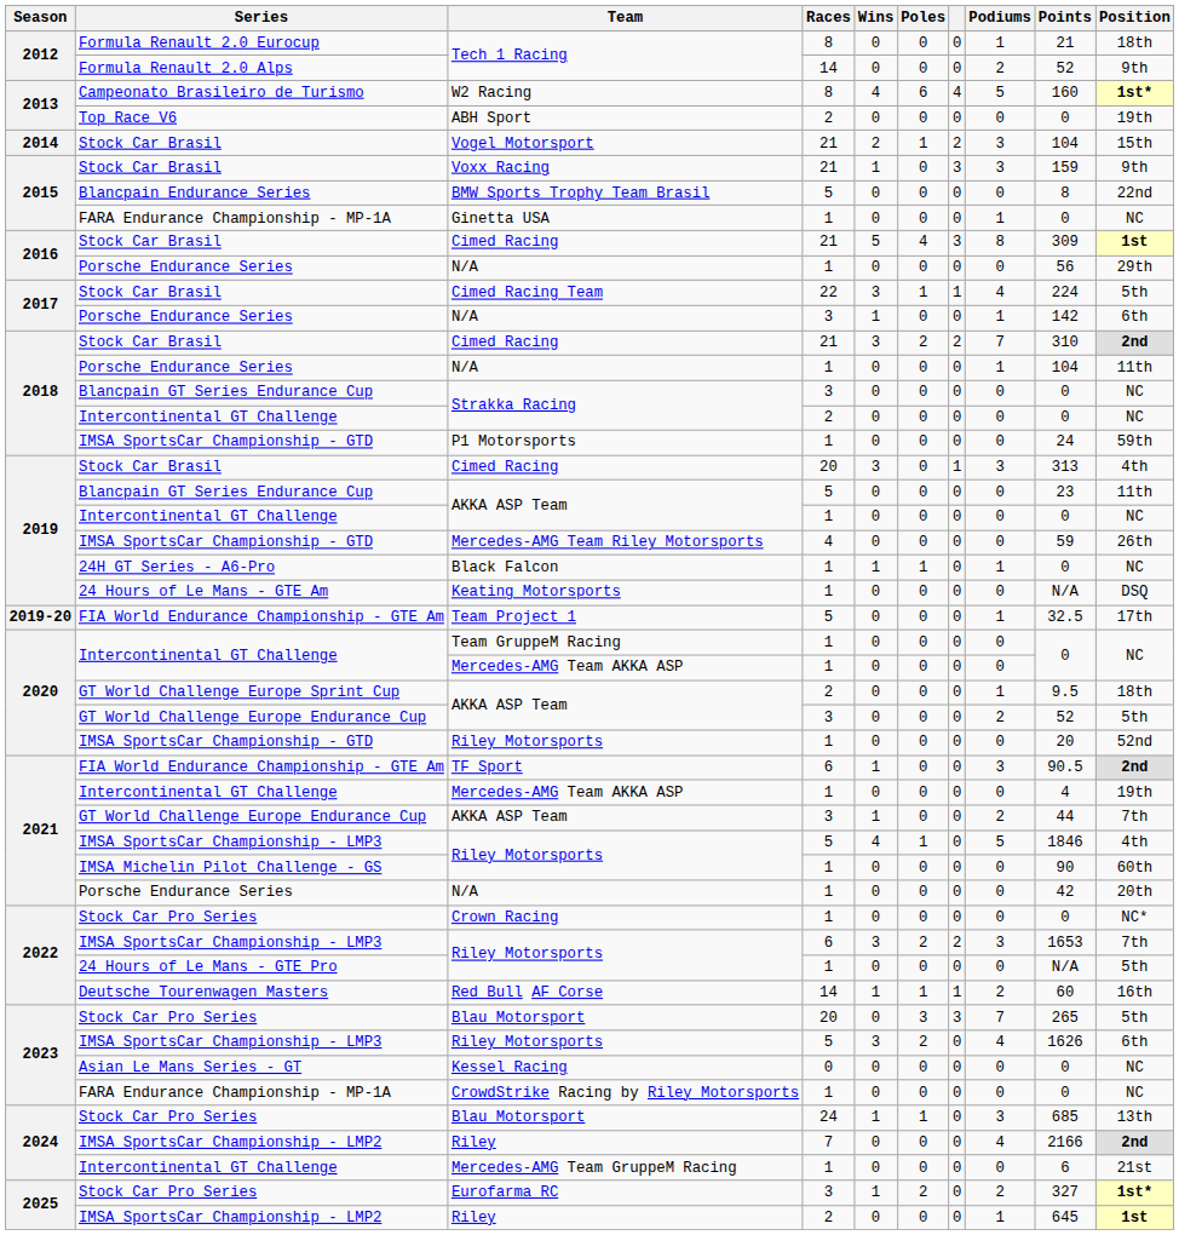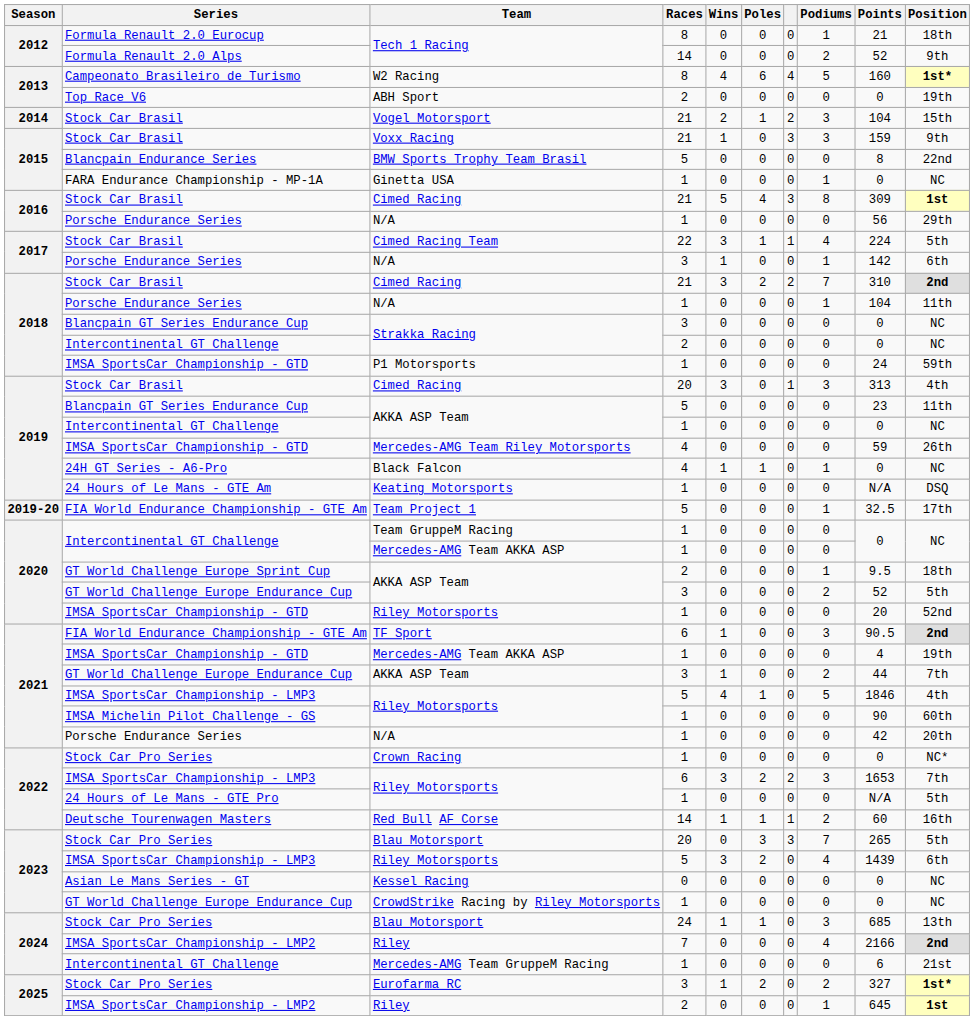 <table class="wikitable" style="font-size: 90%; text-align:center">
 <tr>
 <th>Season</th>
 <th>Series</th>
 <th>Team</th>
 <th>Races</th>
 <th>Wins</th>
 <th>Poles</th>
 <th></th>
 <th>Podiums</th>
 <th>Points</th>
 <th>Position</th>
 </tr>
 <tr>
 <th rowspan=2>2012</th>
 <td align=left><a href='#'>Formula Renault 2.0 Eurocup</a></td>
 <td align=left rowspan=2><a href='#'>Tech 1 Racing</a></td>
 <td>8</td>
 <td>0</td>
 <td>0</td>
 <td>0</td>
 <td>1</td>
 <td>21</td>
 <td>18th</td>
 </tr>
 <tr>
 <td align=left><a href='#'>Formula Renault 2.0 Alps</a></td>
 <td>14</td>
 <td>0</td>
 <td>0</td>
 <td>0</td>
 <td>2</td>
 <td>52</td>
 <td>9th</td>
 </tr>
 <tr>
 <th rowspan=2>2013</th>
 <td align=left><a href='#'>Campeonato Brasileiro de Turismo</a></td>
 <td align=left>W2 Racing</td>
 <td>8</td>
 <td>4</td>
 <td>6</td>
 <td>4</td>
 <td>5</td>
 <td>160</td>
 <td style="background:#FFFFBF;"><strong>1st*</strong></td>
 </tr>
 <tr>
 <td align=left><a href='#'>Top Race V6</a></td>
 <td align=left>ABH Sport</td>
 <td>2</td>
 <td>0</td>
 <td>0</td>
 <td>0</td>
 <td>0</td>
 <td>0</td>
 <td>19th</td>
 </tr>
 <tr>
 <th>2014</th>
 <td align=left><a href='#'>Stock Car Brasil</a></td>
 <td align=left><a href='#'>Vogel Motorsport</a></td>
 <td>21</td>
 <td>2</td>
 <td>1</td>
 <td>2</td>
 <td>3</td>
 <td>104</td>
 <td>15th</td>
 </tr>
 <tr>
 <th rowspan=3>2015</th>
 <td align=left><a href='#'>Stock Car Brasil</a></td>
 <td align=left><a href='#'>Voxx Racing</a></td>
 <td>21</td>
 <td>1</td>
 <td>0</td>
 <td>3</td>
 <td>3</td>
 <td>159</td>
 <td>9th</td>
 </tr>
 <tr>
 <td align=left><a href='#'>Blancpain Endurance Series</a></td>
 <td align=left><a href='#'>BMW Sports Trophy Team Brasil</a></td>
 <td>5</td>
 <td>0</td>
 <td>0</td>
 <td>0</td>
 <td>0</td>
 <td>8</td>
 <td>22nd</td>
 </tr>
 <tr>
 <td align=left>FARA Endurance Championship - MP-1A</td>
 <td align=left>Ginetta USA</td>
 <td>1</td>
 <td>0</td>
 <td>0</td>
 <td>0</td>
 <td>1</td>
 <td>0</td>
 <td>NC</td>
 </tr>
 <tr>
 <th rowspan=2>2016</th>
 <td align=left><a href='#'>Stock Car Brasil</a></td>
 <td align=left><a href='#'>Cimed Racing</a></td>
 <td>21</td>
 <td>5</td>
 <td>4</td>
 <td>3</td>
 <td>8</td>
 <td>309</td>
 <td style="background:#FFFFBF;" align="center"><strong>1st</strong></td>
 </tr>
 <tr>
 <td align=left><a href='#'>Porsche Endurance Series</a></td>
 <td align=left>N/A</td>
 <td>1</td>
 <td>0</td>
 <td>0</td>
 <td>0</td>
 <td>0</td>
 <td>56</td>
 <td>29th</td>
 </tr>
 <tr>
 <th rowspan=2>2017</th>
 <td align=left><a href='#'>Stock Car Brasil</a></td>
 <td align=left><a href='#'>Cimed Racing Team</a></td>
 <td>22</td>
 <td>3</td>
 <td>1</td>
 <td>1</td>
 <td>4</td>
 <td>224</td>
 <td>5th</td>
 </tr>
 <tr>
 <td align=left><a href='#'>Porsche Endurance Series</a></td>
 <td align=left>N/A</td>
 <td>3</td>
 <td>1</td>
 <td>0</td>
 <td>0</td>
 <td>1</td>
 <td>142</td>
 <td>6th</td>
 </tr>
 <tr>
 <th rowspan=5>2018</th>
 <td align=left><a href='#'>Stock Car Brasil</a></td>
 <td align=left><a href='#'>Cimed Racing</a></td>
 <td>21</td>
 <td>3</td>
 <td>2</td>
 <td>2</td>
 <td>7</td>
 <td>310</td>
 <td style="background:#DFDFDF;" align="center"><strong>2nd</strong></td>
 </tr>
 <tr>
 <td align=left><a href='#'>Porsche Endurance Series</a></td>
 <td align=left>N/A</td>
 <td>1</td>
 <td>0</td>
 <td>0</td>
 <td>0</td>
 <td>1</td>
 <td>104</td>
 <td>11th</td>
 </tr>
 <tr>
 <td align=left><a href='#'>Blancpain GT Series Endurance Cup</a></td>
 <td align=left rowspan=2><a href='#'>Strakka Racing</a></td>
 <td>3</td>
 <td>0</td>
 <td>0</td>
 <td>0</td>
 <td>0</td>
 <td>0</td>
 <td>NC</td>
 </tr>
 <tr>
 <td align=left><a href='#'>Intercontinental GT Challenge</a></td>
 <td>2</td>
 <td>0</td>
 <td>0</td>
 <td>0</td>
 <td>0</td>
 <td>0</td>
 <td>NC</td>
 </tr>
 <tr>
 <td align=left><a href='#'>IMSA SportsCar Championship - GTD</a></td>
 <td align=left>P1 Motorsports</td>
 <td>1</td>
 <td>0</td>
 <td>0</td>
 <td>0</td>
 <td>0</td>
 <td>24</td>
 <td>59th</td>
 </tr>
 <tr>
 <th rowspan="6">2019</th>
 <td align=left><a href='#'>Stock Car Brasil</a></td>
 <td align=left><a href='#'>Cimed Racing</a></td>
 <td>20</td>
 <td>3</td>
 <td>0</td>
 <td>1</td>
 <td>3</td>
 <td>313</td>
 <td>4th</td>
 </tr>
 <tr>
 <td align=left><a href='#'>Blancpain GT Series Endurance Cup</a></td>
 <td align=left rowspan=2>AKKA ASP Team</td>
 <td>5</td>
 <td>0</td>
 <td>0</td>
 <td>0</td>
 <td>0</td>
 <td>23</td>
 <td>11th</td>
 </tr>
 <tr>
 <td align=left><a href='#'>Intercontinental GT Challenge</a></td>
 <td>1</td>
 <td>0</td>
 <td>0</td>
 <td>0</td>
 <td>0</td>
 <td>0</td>
 <td>NC</td>
 </tr>
 <tr>
 <td align=left><a href='#'>IMSA SportsCar Championship - GTD</a></td>
 <td align=left><a href='#'>Mercedes-AMG Team Riley Motorsports</a></td>
 <td>4</td>
 <td>0</td>
 <td>0</td>
 <td>0</td>
 <td>0</td>
 <td>59</td>
 <td>26th</td>
 </tr>
 <tr>
 <td align=left><a href='#'>24H GT Series - A6-Pro</a></td>
 <td align=left>Black Falcon</td>
-<td>1</td>
+<td>4</td>
 <td>1</td>
 <td>1</td>
 <td>0</td>
 <td>1</td>
 <td>0</td>
 <td>NC</td>
 </tr>
 <tr>
 <td align=left><a href='#'>24 Hours of Le Mans - GTE Am</a></td>
 <td align=left><a href='#'>Keating Motorsports</a></td>
 <td>1</td>
 <td>0</td>
 <td>0</td>
 <td>0</td>
 <td>0</td>
 <td>N/A</td>
 <td>DSQ</td>
 </tr>
 <tr>
 <th>2019-20</th>
 <td align="left"><a href='#'>FIA World Endurance Championship - GTE Am</a></td>
 <td align=left><a href='#'>Team Project 1</a></td>
 <td>5</td>
 <td>0</td>
 <td>0</td>
 <td>0</td>
 <td>1</td>
 <td>32.5</td>
 <td>17th</td>
 </tr>
 <tr>
 <th rowspan="5">2020</th>
 <td rowspan="2" align="left"><a href='#'>Intercontinental GT Challenge</a></td>
 <td align=left>Team GruppeM Racing</td>
 <td>1</td>
 <td>0</td>
 <td>0</td>
 <td>0</td>
 <td>0</td>
 <td rowspan="2">0</td>
 <td rowspan="2">NC</td>
 </tr>
 <tr>
 <td align=left><a href='#'>Mercedes-AMG</a> Team AKKA ASP</td>
 <td>1</td>
 <td>0</td>
 <td>0</td>
 <td>0</td>
 <td>0</td>
 </tr>
 <tr>
 <td align=left><a href='#'>GT World Challenge Europe Sprint Cup</a></td>
 <td align=left rowspan=2>AKKA ASP Team</td>
 <td>2</td>
 <td>0</td>
 <td>0</td>
 <td>0</td>
 <td>1</td>
 <td>9.5</td>
 <td>18th</td>
 </tr>
 <tr>
 <td align=left><a href='#'>GT World Challenge Europe Endurance Cup</a></td>
 <td>3</td>
 <td>0</td>
 <td>0</td>
 <td>0</td>
 <td>2</td>
 <td>52</td>
 <td>5th</td>
 </tr>
 <tr>
 <td align=left><a href='#'>IMSA SportsCar Championship - GTD</a></td>
 <td align=left><a href='#'>Riley Motorsports</a></td>
 <td>1</td>
 <td>0</td>
 <td>0</td>
 <td>0</td>
 <td>0</td>
 <td>20</td>
 <td>52nd</td>
 </tr>
 <tr>
 <th rowspan="6">2021</th>
 <td align="left"><a href='#'>FIA World Endurance Championship - GTE Am</a></td>
 <td align=left><a href='#'>TF Sport</a></td>
 <td>6</td>
 <td>1</td>
 <td>0</td>
 <td>0</td>
 <td>3</td>
 <td>90.5</td>
 <td style="background:#DFDFDF;" align="center"><strong>2nd</strong></td>
 </tr>
 <tr>
-<td align="left"><a href='#'>Intercontinental GT Challenge</a></td>
+<td align=left><a href='#'>IMSA SportsCar Championship - GTD</a></td>
 <td align="left"><a href='#'>Mercedes-AMG</a> Team AKKA ASP</td>
 <td>1</td>
 <td>0</td>
 <td>0</td>
 <td>0</td>
 <td>0</td>
 <td>4</td>
 <td>19th</td>
 </tr>
 <tr>
 <td align=left><a href='#'>GT World Challenge Europe Endurance Cup</a></td>
 <td align=left>AKKA ASP Team</td>
 <td>3</td>
 <td>1</td>
 <td>0</td>
 <td>0</td>
 <td>2</td>
 <td>44</td>
 <td>7th</td>
 </tr>
 <tr>
 <td align=left><a href='#'>IMSA SportsCar Championship - LMP3</a></td>
 <td align=left rowspan=2><a href='#'>Riley Motorsports</a></td>
 <td>5</td>
 <td>4</td>
 <td>1</td>
 <td>0</td>
 <td>5</td>
 <td>1846</td>
 <td>4th</td>
 </tr>
 <tr>
 <td align=left><a href='#'>IMSA Michelin Pilot Challenge - GS</a></td>
 <td>1</td>
 <td>0</td>
 <td>0</td>
 <td>0</td>
 <td>0</td>
 <td>90</td>
 <td>60th</td>
 </tr>
 <tr>
 <td align=left>Porsche Endurance Series</td>
 <td align=left>N/A</td>
 <td>1</td>
 <td>0</td>
 <td>0</td>
 <td>0</td>
 <td>0</td>
 <td>42</td>
 <td>20th</td>
 </tr>
 <tr>
 <th rowspan="4">2022</th>
 <td align=left><a href='#'>Stock Car Pro Series</a></td>
 <td align=left><a href='#'>Crown Racing</a></td>
 <td>1</td>
 <td>0</td>
 <td>0</td>
 <td>0</td>
 <td>0</td>
 <td>0</td>
 <td>NC*</td>
 </tr>
 <tr>
 <td align=left><a href='#'>IMSA SportsCar Championship - LMP3</a></td>
 <td rowspan="2" align="left"><a href='#'>Riley Motorsports</a></td>
 <td>6</td>
 <td>3</td>
 <td>2</td>
 <td>2</td>
 <td>3</td>
 <td>1653</td>
 <td>7th</td>
 </tr>
 <tr>
 <td align=left><a href='#'>24 Hours of Le Mans - GTE Pro</a></td>
 <td>1</td>
 <td>0</td>
 <td>0</td>
 <td>0</td>
 <td>0</td>
 <td>N/A</td>
 <td>5th</td>
 </tr>
 <tr>
 <td align=left><a href='#'>Deutsche Tourenwagen Masters</a></td>
 <td align=left><a href='#'>Red Bull</a> <a href='#'>AF Corse</a></td>
 <td>14</td>
 <td>1</td>
 <td>1</td>
 <td>1</td>
 <td>2</td>
 <td>60</td>
 <td>16th</td>
 </tr>
 <tr>
 <th rowspan="4">2023</th>
 <td align="left"><a href='#'>Stock Car Pro Series</a></td>
 <td align="left"><a href='#'>Blau Motorsport</a></td>
 <td>20</td>
 <td>0</td>
 <td>3</td>
 <td>3</td>
 <td>7</td>
 <td>265</td>
 <td>5th</td>
 </tr>
 <tr>
 <td align="left"><a href='#'>IMSA SportsCar Championship - LMP3</a></td>
 <td align="left"><a href='#'>Riley Motorsports</a></td>
 <td>5</td>
 <td>3</td>
 <td>2</td>
 <td>0</td>
 <td>4</td>
-<td>1626</td>
+<td>1439</td>
 <td>6th</td>
 </tr>
 <tr>
 <td align=left><a href='#'>Asian Le Mans Series - GT</a></td>
 <td align=left><a href='#'>Kessel Racing</a></td>
 <td>0</td>
 <td>0</td>
 <td>0</td>
 <td>0</td>
 <td>0</td>
 <td>0</td>
 <td>NC</td>
 </tr>
 <tr>
-<td align=left>FARA Endurance Championship - MP-1A</td>
+<td align=left><a href='#'>GT World Challenge Europe Endurance Cup</a></td>
 <td align=left><a href='#'>CrowdStrike</a> Racing by <a href='#'>Riley Motorsports</a></td>
 <td>1</td>
 <td>0</td>
 <td>0</td>
 <td>0</td>
 <td>0</td>
 <td>0</td>
 <td>NC</td>
 </tr>
 <tr>
 <th rowspan=3>2024</th>
 <td align=left><a href='#'>Stock Car Pro Series</a></td>
 <td align=left><a href='#'>Blau Motorsport</a></td>
 <td>24</td>
 <td>1</td>
 <td>1</td>
 <td>0</td>
 <td>3</td>
 <td>685</td>
 <td>13th</td>
 </tr>
 <tr>
 <td align=left><a href='#'>IMSA SportsCar Championship - LMP2</a></td>
 <td align=left><a href='#'>Riley</a></td>
 <td>7</td>
 <td>0</td>
 <td>0</td>
 <td>0</td>
 <td>4</td>
 <td>2166</td>
 <td style="background:#DFDFDF;"><strong>2nd</strong></td>
 </tr>
 <tr>
 <td align=left><a href='#'>Intercontinental GT Challenge</a></td>
 <td align=left><a href='#'>Mercedes-AMG</a> Team GruppeM Racing</td>
 <td>1</td>
 <td>0</td>
 <td>0</td>
 <td>0</td>
 <td>0</td>
 <td>6</td>
 <td>21st</td>
 </tr>
 <tr>
 <th rowspan=2>2025</th>
 <td align=left><a href='#'>Stock Car Pro Series</a></td>
 <td align=left><a href='#'>Eurofarma RC</a></td>
 <td>3</td>
 <td>1</td>
 <td>2</td>
 <td>0</td>
 <td>2</td>
 <td>327</td>
 <td style="background:#FFFFBF;"><strong>1st*</strong></td>
 </tr>
 <tr>
 <td align=left><a href='#'>IMSA SportsCar Championship - LMP2</a></td>
 <td align=left><a href='#'>Riley</a></td>
 <td>2</td>
 <td>0</td>
 <td>0</td>
 <td>0</td>
 <td>1</td>
 <td>645</td>
 <td style="background:#FFFFBF;" align="center"><strong>1st</strong></td>
 </tr>
 </table>
